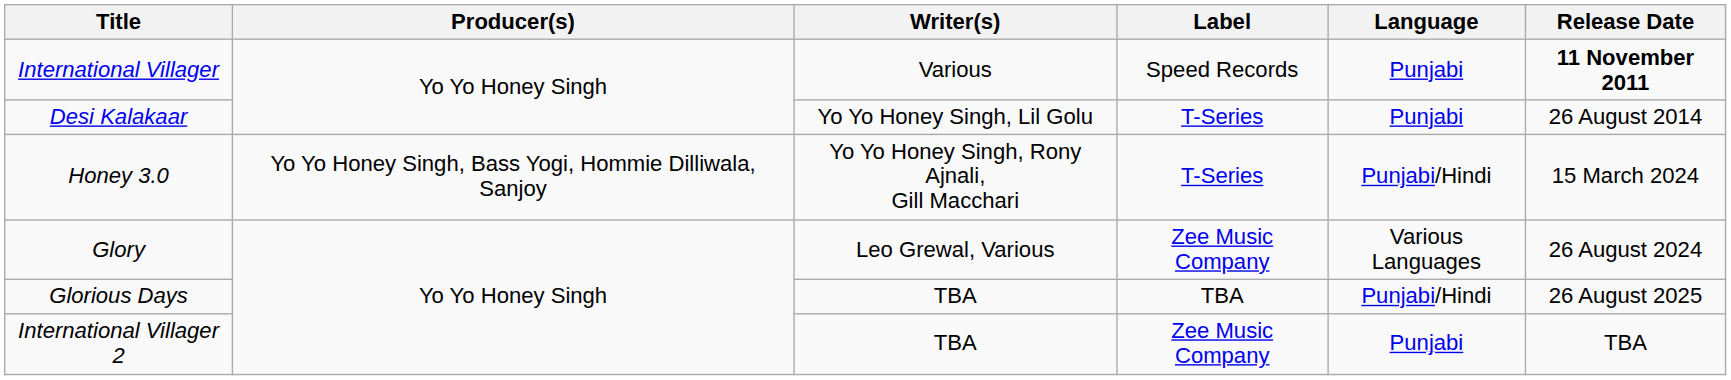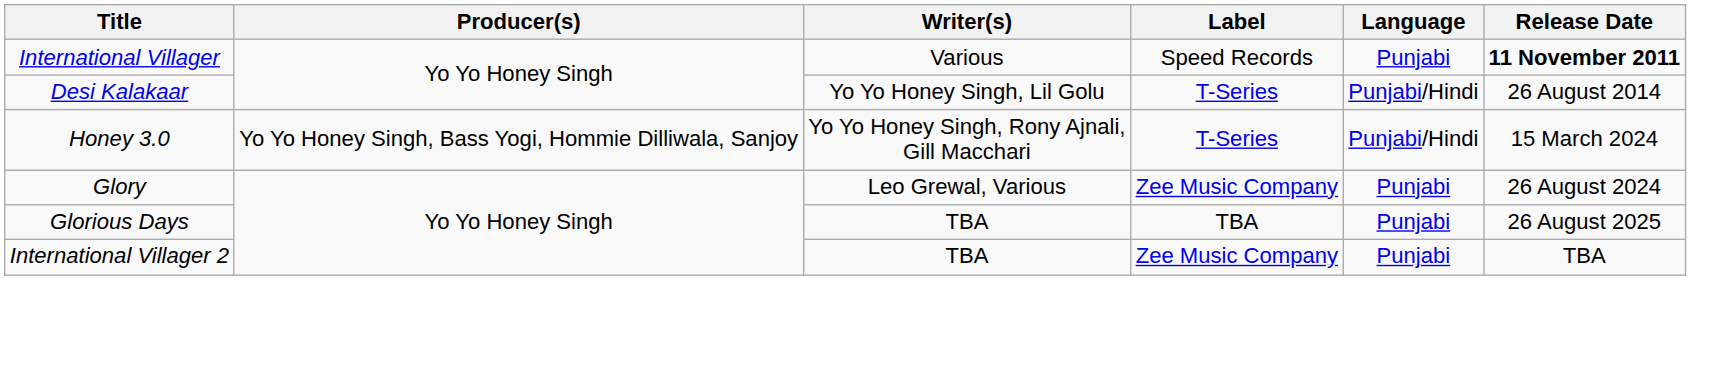 <table class="wikitable plainrowheaders"style="text-align:center;">
 <tr>
 <th scope="col">Title</th>
 <th scope="col">Producer(s)</th>
 <th>Writer(s)</th>
 <th>Label</th>
 <th>Language</th>
 <th>Release Date</th>
 </tr>
 <tr>
 <td><em><a href='#'>International Villager</a></em></td>
 <td rowspan="2">Yo Yo Honey Singh</td>
 <td>Various</td>
 <td>Speed Records</td>
 <td><a href='#'>Punjabi</a></td>
 <td><strong>11 November 2011</strong></td>
 </tr>
 <tr>
 <td><em><a href='#'>Desi Kalakaar</a></em></td>
 <td>Yo Yo Honey Singh, Lil Golu</td>
 <td><a href='#'>T-Series</a></td>
-<td><a href='#'>Punjabi</a></td>
+<td><a href='#'>Punjabi</a>/Hindi</td>
 <td>26 August 2014</td>
 </tr>
 <tr>
 <td><em>Honey 3.0</em></td>
 <td>Yo Yo Honey Singh, Bass Yogi, Hommie Dilliwala, Sanjoy</td>
 <td>Yo Yo Honey Singh, Rony Ajnali,<br>Gill Macchari</td>
 <td><a href='#'>T-Series</a></td>
 <td><a href='#'>Punjabi</a>/Hindi</td>
 <td>15 March 2024</td>
 </tr>
 <tr>
 <td><em>Glory</em></td>
 <td rowspan="3">Yo Yo Honey Singh</td>
 <td>Leo Grewal, Various</td>
 <td><a href='#'>Zee Music Company</a></td>
-<td>Various Languages</td>
+<td><a href='#'>Punjabi</a></td>
 <td>26 August 2024</td>
 </tr>
 <tr>
 <td><em>Glorious Days</em></td>
 <td>TBA</td>
 <td>TBA</td>
-<td><a href='#'>Punjabi</a>/Hindi</td>
+<td><a href='#'>Punjabi</a></td>
 <td>26 August 2025</td>
 </tr>
 <tr>
 <td><em>International Villager 2</em></td>
 <td>TBA</td>
 <td><a href='#'>Zee Music Company</a></td>
 <td><a href='#'>Punjabi</a></td>
 <td>TBA</td>
 </tr>
 </table>
